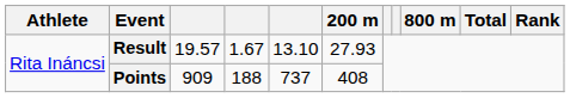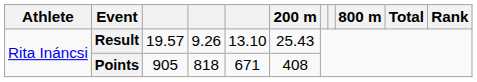 <table class=wikitable style="font-size:90%; text-align:center">
 <tr>
 <th>Athlete</th>
 <th>Event</th>
 <th></th>
 <th></th>
 <th></th>
 <th>200 m</th>
 <th></th>
 <th></th>
 <th>800 m</th>
 <th>Total</th>
 <th>Rank</th>
 </tr>
 <tr align=center>
 <td align=left rowspan=2><a href='#'>Rita Ináncsi</a></td>
 <th style="font-size:95%">Result</th>
 <td>19.57</td>
-<td>1.67</td>
+<td>9.26</td>
 <td>13.10</td>
-<td>27.93</td>
+<td>25.43</td>
 <td rowspan=2 colspan=5></td>
 </tr>
 <tr align=center>
 <th style="font-size:95%">Points</th>
-<td>909</td>
-<td>188</td>
-<td>737</td>
+<td>905</td>
+<td>818</td>
+<td>671</td>
 <td>408</td>
 </tr>
 </table>
